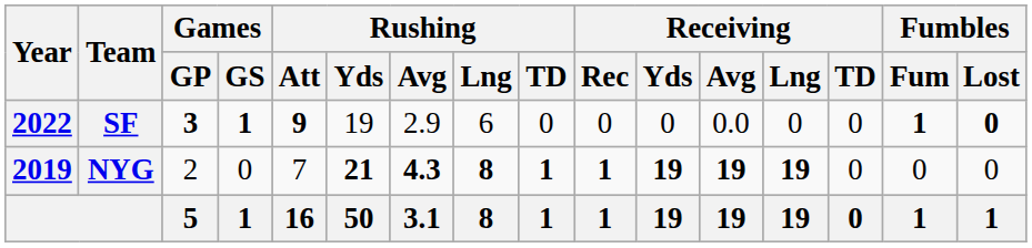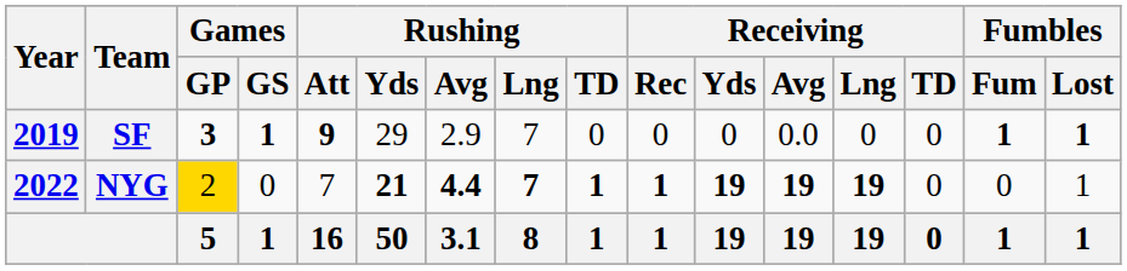 <table class="wikitable" style="text-align:center">
 <tr>
 <th rowspan="2">Year</th>
 <th rowspan="2">Team</th>
 <th colspan="2">Games</th>
 <th colspan="5">Rushing</th>
 <th colspan="5">Receiving</th>
 <th colspan="2">Fumbles</th>
 </tr>
 <tr>
 <th>GP</th>
 <th>GS</th>
 <th>Att</th>
 <th>Yds</th>
 <th>Avg</th>
 <th>Lng</th>
 <th>TD</th>
 <th>Rec</th>
 <th>Yds</th>
 <th>Avg</th>
 <th>Lng</th>
 <th>TD</th>
 <th>Fum</th>
 <th>Lost</th>
 </tr>
 <tr>
-<th><a href='#'>2022</a></th>
+<th><a href='#'>2019</a></th>
 <th><a href='#'>SF</a></th>
 <td><strong>3</strong></td>
 <td><strong>1</strong></td>
 <td><strong>9</strong></td>
-<td>19</td>
+<td>29</td>
 <td>2.9</td>
-<td>6</td>
+<td>7</td>
 <td>0</td>
 <td>0</td>
 <td>0</td>
 <td>0.0</td>
 <td>0</td>
 <td>0</td>
 <td><strong>1</strong></td>
-<td><strong>0</strong></td>
+<td><strong>1</strong></td>
 </tr>
 <tr>
-<th><a href='#'>2019</a></th>
+<th><a href='#'>2022</a></th>
 <th><a href='#'>NYG</a></th>
-<td>2</td>
+<td style="background: gold;">2</td>
 <td>0</td>
 <td>7</td>
 <td><strong>21</strong></td>
-<td><strong>4.3</strong></td>
-<td><strong>8</strong></td>
+<td><strong>4.4</strong></td>
+<td><strong>7</strong></td>
 <td><strong>1</strong></td>
 <td><strong>1</strong></td>
 <td><strong>19</strong></td>
 <td><strong>19</strong></td>
 <td><strong>19</strong></td>
 <td>0</td>
 <td>0</td>
-<td>0</td>
+<td>1</td>
 </tr>
 <tr>
 <th colspan="2"></th>
 <th>5</th>
 <th>1</th>
 <th>16</th>
 <th>50</th>
 <th>3.1</th>
 <th>8</th>
 <th>1</th>
 <th>1</th>
 <th>19</th>
 <th>19</th>
 <th>19</th>
 <th>0</th>
 <th>1</th>
 <th>1</th>
 </tr>
 </table>
